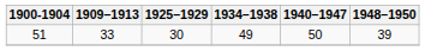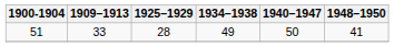 <table class="wikitable" style="margin:0.5em auto; text-align:center;">
 <tr>
 <th>1900-1904</th>
 <th>1909–1913</th>
 <th>1925–1929</th>
 <th>1934–1938</th>
 <th>1940–1947</th>
 <th>1948–1950</th>
 </tr>
 <tr>
 <td>51</td>
 <td>33</td>
-<td>30</td>
+<td>28</td>
 <td>49</td>
 <td>50</td>
-<td>39</td>
+<td>41</td>
 </tr>
 <tr>
 </tr>
 </table>
